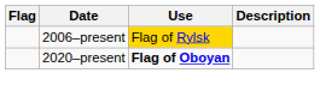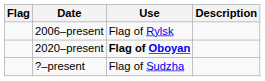 <table class="wikitable">
 <tr>
 <th>Flag</th>
 <th>Date</th>
 <th>Use</th>
 <th>Description</th>
 </tr>
 <tr>
 <td></td>
 <td>2006–present</td>
-<td style="background: gold;">Flag of <a href='#'>Rylsk</a></td>
+<td>Flag of <a href='#'>Rylsk</a></td>
 <td></td>
 </tr>
 <tr>
 <td></td>
 <td>2020–present</td>
 <td><strong>Flag of <a href='#'>Oboyan</a></strong></td>
 <td></td>
 </tr>
+<tr>
+<td></td>
+<td>?–present</td>
+<td>Flag of <a href='#'>Sudzha</a></td>
+<td></td>
+</tr>
 </table>
